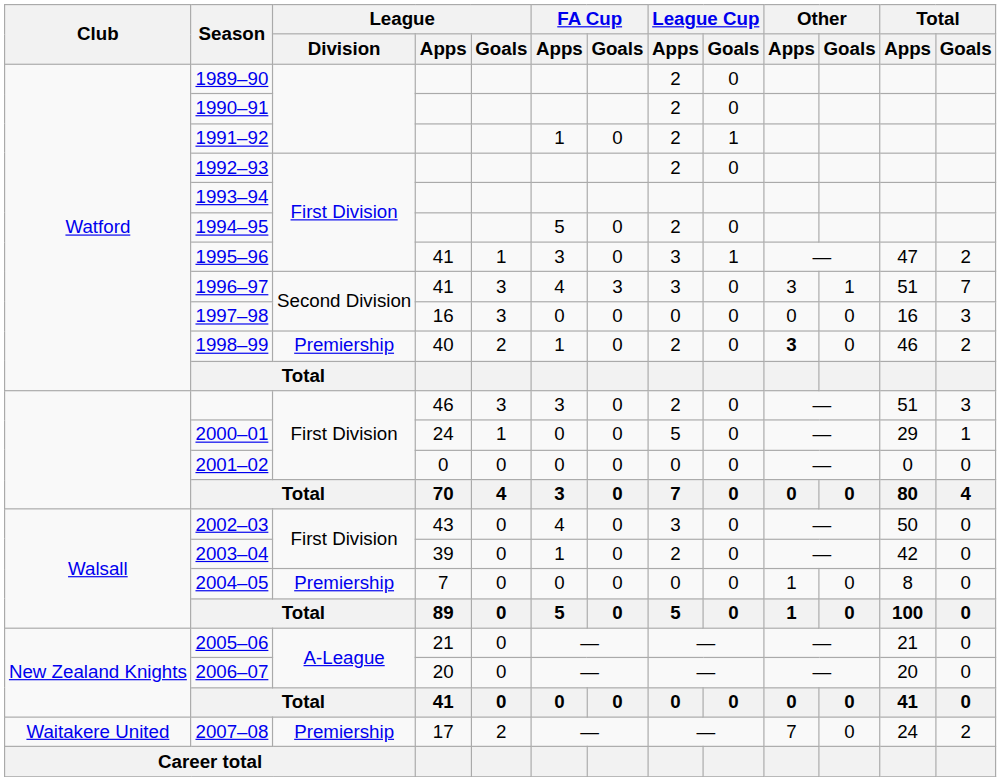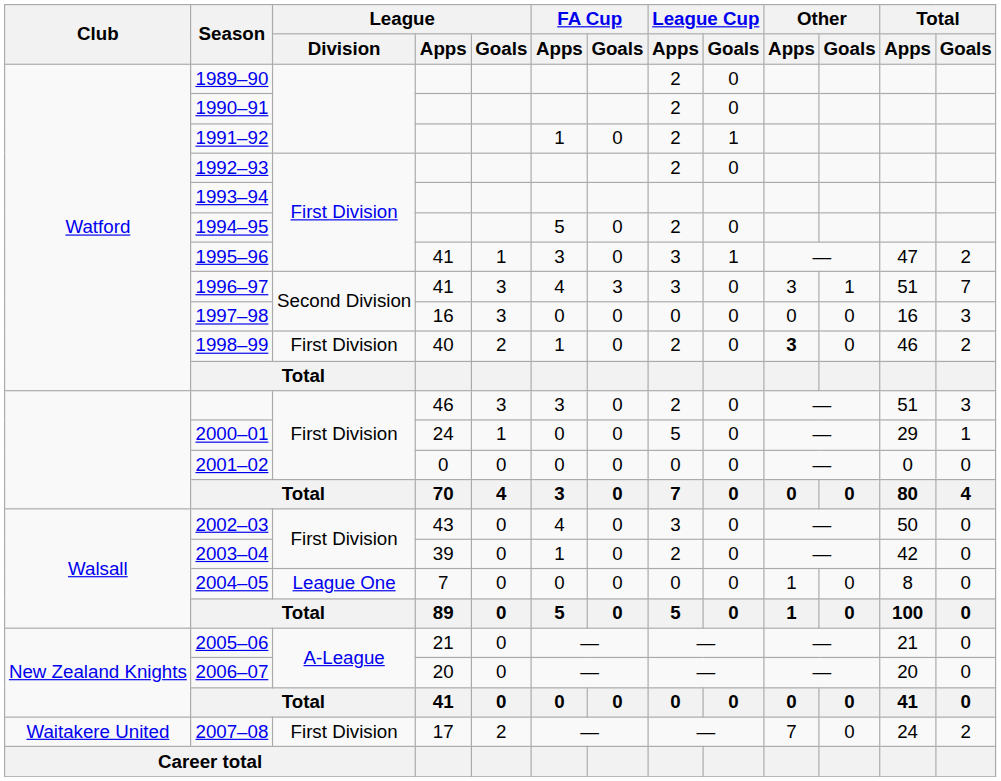 <table class=wikitable style=text-align:center>
 <tr>
 <th rowspan="2">Club</th>
 <th rowspan="2">Season</th>
 <th colspan="3">League</th>
 <th colspan="2"><a href='#'>FA Cup</a></th>
 <th colspan="2"><a href='#'>League Cup</a></th>
 <th colspan="2">Other</th>
 <th colspan="2">Total</th>
 </tr>
 <tr>
 <th>Division</th>
 <th>Apps</th>
 <th>Goals</th>
 <th>Apps</th>
 <th>Goals</th>
 <th>Apps</th>
 <th>Goals</th>
 <th>Apps</th>
 <th>Goals</th>
 <th>Apps</th>
 <th>Goals</th>
 </tr>
 <tr>
 <td rowspan=11><a href='#'>Watford</a></td>
 <td><a href='#'>1989–90</a></td>
 <td rowspan=3></td>
 <td></td>
 <td></td>
 <td></td>
 <td></td>
 <td>2</td>
 <td>0</td>
 <td></td>
 <td></td>
 <td></td>
 <td></td>
 </tr>
 <tr>
 <td><a href='#'>1990–91</a></td>
 <td></td>
 <td></td>
 <td></td>
 <td></td>
 <td>2</td>
 <td>0</td>
 <td></td>
 <td></td>
 <td></td>
 <td></td>
 </tr>
 <tr>
 <td><a href='#'>1991–92</a></td>
 <td></td>
 <td></td>
 <td>1</td>
 <td>0</td>
 <td>2</td>
 <td>1</td>
 <td></td>
 <td></td>
 <td></td>
 <td></td>
 </tr>
 <tr>
 <td><a href='#'>1992–93</a></td>
 <td rowspan=4><a href='#'>First Division</a></td>
 <td></td>
 <td></td>
 <td></td>
 <td></td>
 <td>2</td>
 <td>0</td>
 <td></td>
 <td></td>
 <td></td>
 <td></td>
 </tr>
 <tr>
 <td><a href='#'>1993–94</a></td>
 <td></td>
 <td></td>
 <td></td>
 <td></td>
 <td></td>
 <td></td>
 <td></td>
 <td></td>
 <td></td>
 <td></td>
 </tr>
 <tr>
 <td><a href='#'>1994–95</a></td>
 <td></td>
 <td></td>
 <td>5</td>
 <td>0</td>
 <td>2</td>
 <td>0</td>
 <td></td>
 <td></td>
 <td></td>
 <td></td>
 </tr>
 <tr>
 <td><a href='#'>1995–96</a></td>
 <td>41</td>
 <td>1</td>
 <td>3</td>
 <td>0</td>
 <td>3</td>
 <td>1</td>
 <td colspan=2>—</td>
 <td>47</td>
 <td>2</td>
 </tr>
 <tr>
 <td><a href='#'>1996–97</a></td>
 <td rowspan=2>Second Division</td>
 <td>41</td>
 <td>3</td>
 <td>4</td>
 <td>3</td>
 <td>3</td>
 <td>0</td>
 <td>3</td>
 <td>1</td>
 <td>51</td>
 <td>7</td>
 </tr>
 <tr>
 <td><a href='#'>1997–98</a></td>
 <td>16</td>
 <td>3</td>
 <td>0</td>
 <td>0</td>
 <td>0</td>
 <td>0</td>
 <td>0</td>
 <td>0</td>
 <td>16</td>
 <td>3</td>
 </tr>
 <tr>
 <td><a href='#'>1998–99</a></td>
-<td><a href='#'>Premiership</a></td>
+<td>First Division</td>
 <td>40</td>
 <td>2</td>
 <td>1</td>
 <td>0</td>
 <td>2</td>
 <td>0</td>
 <td><strong>3</strong></td>
 <td>0</td>
 <td>46</td>
 <td>2</td>
 </tr>
 <tr>
 <th colspan="2">Total</th>
 <th></th>
 <th></th>
 <th></th>
 <th></th>
 <th></th>
 <th></th>
 <th></th>
 <th></th>
 <th></th>
 <th></th>
 </tr>
 <tr>
 <td rowspan=4></td>
 <td></td>
 <td rowspan=3>First Division</td>
 <td>46</td>
 <td>3</td>
 <td>3</td>
 <td>0</td>
 <td>2</td>
 <td>0</td>
 <td colspan=2>—</td>
 <td>51</td>
 <td>3</td>
 </tr>
 <tr>
 <td><a href='#'>2000–01</a></td>
 <td>24</td>
 <td>1</td>
 <td>0</td>
 <td>0</td>
 <td>5</td>
 <td>0</td>
 <td colspan=2>—</td>
 <td>29</td>
 <td>1</td>
 </tr>
 <tr>
 <td><a href='#'>2001–02</a></td>
 <td>0</td>
 <td>0</td>
 <td>0</td>
 <td>0</td>
 <td>0</td>
 <td>0</td>
 <td colspan=2>—</td>
 <td>0</td>
 <td>0</td>
 </tr>
 <tr>
 <th colspan="2">Total</th>
 <th>70</th>
 <th>4</th>
 <th>3</th>
 <th>0</th>
 <th>7</th>
 <th>0</th>
 <th>0</th>
 <th>0</th>
 <th>80</th>
 <th>4</th>
 </tr>
 <tr>
 <td rowspan=4><a href='#'>Walsall</a></td>
 <td><a href='#'>2002–03</a></td>
 <td rowspan=2>First Division</td>
 <td>43</td>
 <td>0</td>
 <td>4</td>
 <td>0</td>
 <td>3</td>
 <td>0</td>
 <td colspan=2>—</td>
 <td>50</td>
 <td>0</td>
 </tr>
 <tr>
 <td><a href='#'>2003–04</a></td>
 <td>39</td>
 <td>0</td>
 <td>1</td>
 <td>0</td>
 <td>2</td>
 <td>0</td>
 <td colspan=2>—</td>
 <td>42</td>
 <td>0</td>
 </tr>
 <tr>
 <td><a href='#'>2004–05</a></td>
-<td><a href='#'>Premiership</a></td>
+<td><a href='#'>League One</a></td>
 <td>7</td>
 <td>0</td>
 <td>0</td>
 <td>0</td>
 <td>0</td>
 <td>0</td>
 <td>1</td>
 <td>0</td>
 <td>8</td>
 <td>0</td>
 </tr>
 <tr>
 <th colspan="2">Total</th>
 <th>89</th>
 <th>0</th>
 <th>5</th>
 <th>0</th>
 <th>5</th>
 <th>0</th>
 <th>1</th>
 <th>0</th>
 <th>100</th>
 <th>0</th>
 </tr>
 <tr>
 <td rowspan=3><a href='#'>New Zealand Knights</a></td>
 <td><a href='#'>2005–06</a></td>
 <td rowspan=2><a href='#'>A-League</a></td>
 <td>21</td>
 <td>0</td>
 <td colspan=2>—</td>
 <td colspan=2>—</td>
 <td colspan=2>—</td>
 <td>21</td>
 <td>0</td>
 </tr>
 <tr>
 <td><a href='#'>2006–07</a></td>
 <td>20</td>
 <td>0</td>
 <td colspan=2>—</td>
 <td colspan=2>—</td>
 <td colspan=2>—</td>
 <td>20</td>
 <td>0</td>
 </tr>
 <tr>
 <th colspan="2">Total</th>
 <th>41</th>
 <th>0</th>
 <th>0</th>
 <th>0</th>
 <th>0</th>
 <th>0</th>
 <th>0</th>
 <th>0</th>
 <th>41</th>
 <th>0</th>
 </tr>
 <tr>
 <td><a href='#'>Waitakere United</a></td>
 <td><a href='#'>2007–08</a></td>
-<td><a href='#'>Premiership</a></td>
+<td>First Division</td>
 <td>17</td>
 <td>2</td>
 <td colspan=2>—</td>
 <td colspan=2>—</td>
 <td>7</td>
 <td>0</td>
 <td>24</td>
 <td>2</td>
 </tr>
 <tr>
 <th colspan="3">Career total</th>
 <th></th>
 <th></th>
 <th></th>
 <th></th>
 <th></th>
 <th></th>
 <th></th>
 <th></th>
 <th></th>
 <th></th>
 </tr>
 </table>
